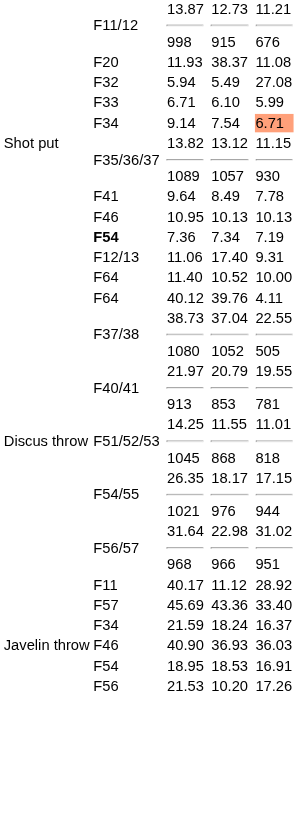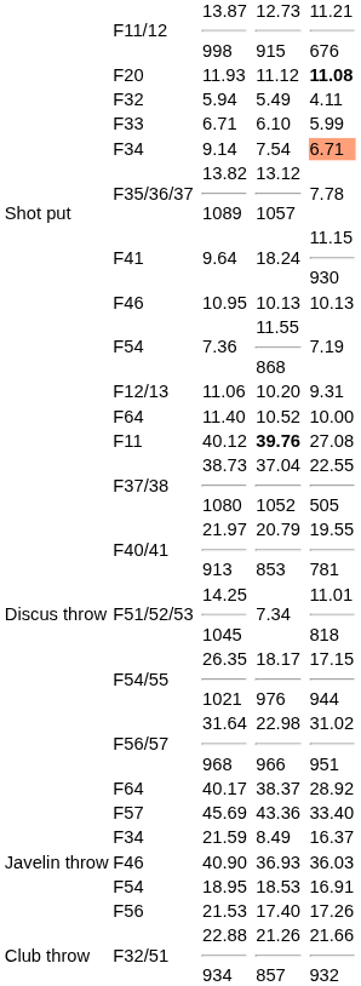 <table>
 <tr>
 <td rowspan="11">Shot put</td>
 <td>F11/12</td>
 <td></td>
 <td>13.87 <hr>998</td>
 <td></td>
 <td>12.73<hr>915</td>
 <td></td>
 <td>11.21 <hr>676</td>
 </tr>
 <tr>
 <td>F20</td>
 <td></td>
 <td>11.93 </td>
 <td></td>
-<td>38.37 </td>
+<td>11.12</td>
 <td></td>
-<td>11.08</td>
+<td><strong>11.08</strong></td>
 </tr>
 <tr>
 <td>F32</td>
 <td></td>
 <td>5.94</td>
 <td></td>
 <td>5.49 </td>
 <td></td>
-<td>27.08</td>
+<td>4.11</td>
 </tr>
 <tr>
 <td>F33</td>
 <td></td>
 <td>6.71 </td>
 <td></td>
 <td>6.10</td>
 <td></td>
 <td>5.99</td>
 </tr>
 <tr>
 <td>F34</td>
 <td></td>
 <td>9.14 </td>
 <td></td>
 <td>7.54</td>
 <td></td>
 <td style="background: lightsalmon;">6.71 </td>
 </tr>
 <tr>
 <td>F35/36/37</td>
 <td></td>
 <td>13.82 <hr>1089</td>
 <td></td>
 <td>13.12 <hr>1057</td>
 <td></td>
-<td>11.15 <hr>930</td>
+<td>7.78</td>
 </tr>
 <tr>
 <td>F41</td>
 <td></td>
 <td>9.64 </td>
 <td></td>
-<td>8.49 </td>
+<td>18.24 </td>
 <td></td>
-<td>7.78</td>
+<td>11.15 <hr>930</td>
 </tr>
 <tr>
 <td>F46</td>
 <td></td>
 <td>10.95 </td>
 <td></td>
 <td>10.13</td>
 <td></td>
 <td>10.13</td>
 </tr>
 <tr>
-<td><strong>F54</strong></td>
+<td>F54</td>
 <td></td>
 <td>7.36</td>
 <td></td>
-<td>7.34</td>
+<td>11.55<hr>868</td>
 <td></td>
 <td>7.19 </td>
 </tr>
 <tr>
 <td>F12/13</td>
 <td></td>
 <td>11.06 </td>
 <td></td>
-<td>17.40 </td>
+<td>10.20</td>
 <td></td>
 <td>9.31 </td>
 </tr>
 <tr>
 <td>F64</td>
 <td></td>
 <td>11.40</td>
 <td></td>
 <td>10.52 </td>
 <td></td>
 <td>10.00 </td>
 </tr>
 <tr>
 <td rowspan="7">Discus throw</td>
-<td>F64</td>
+<td>F11</td>
 <td></td>
 <td>40.12</td>
 <td></td>
-<td>39.76</td>
+<td><strong>39.76</strong></td>
 <td></td>
-<td>4.11</td>
+<td>27.08</td>
 </tr>
 <tr>
 <td>F37/38</td>
 <td></td>
 <td>38.73 <hr>1080</td>
 <td></td>
 <td>37.04 <hr>1052</td>
 <td></td>
 <td>22.55 <hr>505</td>
 </tr>
 <tr>
 <td>F40/41</td>
 <td></td>
 <td>21.97 <hr>913</td>
 <td></td>
 <td>20.79 <hr>853</td>
 <td></td>
 <td>19.55 <hr>781</td>
 </tr>
 <tr>
 <td>F51/52/53</td>
 <td></td>
 <td>14.25 <hr>1045</td>
 <td></td>
-<td>11.55<hr>868</td>
+<td>7.34</td>
 <td></td>
 <td>11.01<hr>818</td>
 </tr>
 <tr>
 <td>F54/55</td>
 <td></td>
 <td>26.35 <hr>1021</td>
 <td></td>
 <td>18.17 <hr>976</td>
 <td></td>
 <td>17.15 <hr>944</td>
 </tr>
 <tr>
 <td>F56/57</td>
 <td></td>
 <td>31.64 <hr>968</td>
 <td></td>
 <td>22.98 <hr>966</td>
 <td></td>
 <td>31.02<hr>951</td>
 </tr>
 <tr>
-<td>F11</td>
+<td>F64</td>
 <td></td>
 <td>40.17</td>
 <td></td>
-<td>11.12</td>
+<td>38.37 </td>
 <td></td>
 <td>28.92 </td>
 </tr>
 <tr>
 <td rowspan="5">Javelin throw</td>
 <td>F57</td>
 <td></td>
 <td>45.69 </td>
 <td></td>
 <td>43.36 </td>
 <td></td>
 <td>33.40 </td>
 </tr>
 <tr>
 <td>F34</td>
 <td></td>
 <td>21.59 </td>
 <td></td>
-<td>18.24 </td>
+<td>8.49 </td>
 <td></td>
 <td>16.37 </td>
 </tr>
 <tr>
 <td>F46</td>
 <td></td>
 <td>40.90 </td>
 <td></td>
 <td>36.93 </td>
 <td></td>
 <td>36.03</td>
 </tr>
 <tr>
 <td>F54</td>
 <td></td>
 <td>18.95 </td>
 <td></td>
 <td>18.53</td>
 <td></td>
 <td>16.91</td>
 </tr>
 <tr>
 <td>F56</td>
 <td></td>
 <td>21.53 </td>
 <td></td>
-<td>10.20</td>
+<td>17.40 </td>
 <td></td>
 <td>17.26 </td>
 </tr>
+<tr>
+<td>Club throw</td>
+<td>F32/51</td>
+<td></td>
+<td>22.88 <hr>934</td>
+<td></td>
+<td>21.26<hr>857</td>
+<td></td>
+<td>21.66 <hr>932</td>
+</tr>
 </table>
